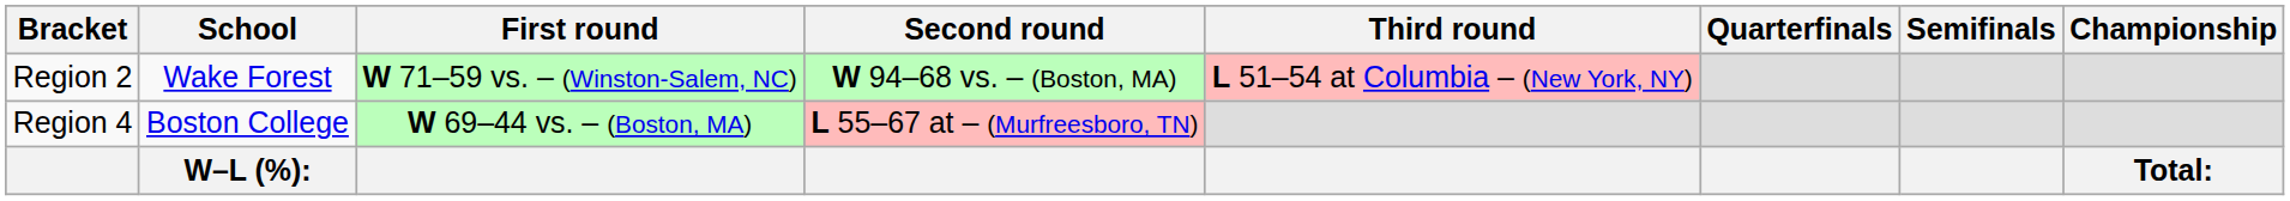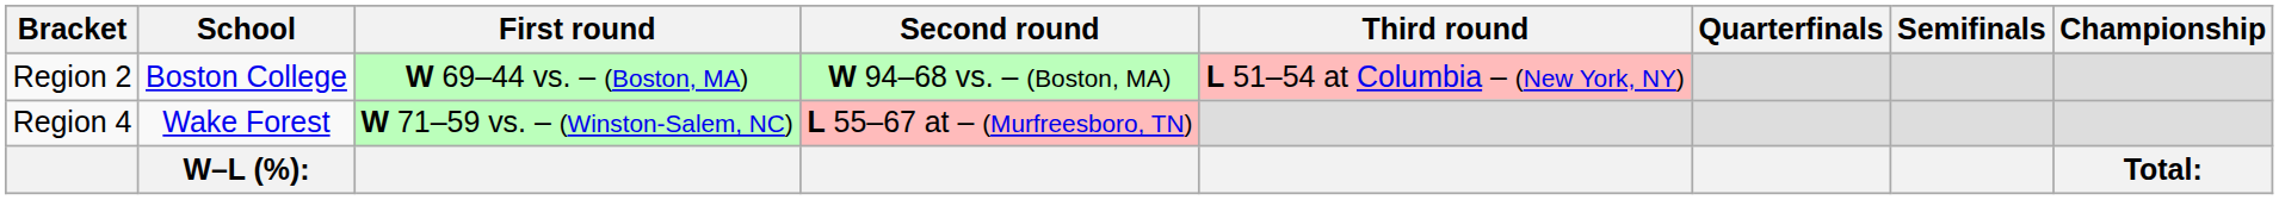 <table class="sortable wikitable" style="white-space:nowrap; text-align:center; font-size:90%;">
 <tr>
 <th>Bracket</th>
 <th>School</th>
 <th>First round</th>
 <th>Second round</th>
 <th>Third round</th>
 <th>Quarterfinals</th>
 <th>Semifinals</th>
 <th>Championship</th>
 </tr>
 <tr>
 <td>Region 2</td>
-<td><a href='#'>Wake Forest</a></td>
-<td style="background:#bfb;"><strong>W</strong> 71–59 vs.  – <small>(<a href='#'>Winston-Salem, NC</a>)</small></td>
+<td><a href='#'>Boston College</a></td>
+<td style="background:#bfb;"><strong>W</strong> 69–44 vs.  – <small>(<a href='#'>Boston, MA</a>)</small></td>
 <td style="background:#bfb;"><strong>W</strong> 94–68 vs.  – <small>(Boston, MA)</small></td>
 <td style="background:#fbb;"><strong>L</strong> 51–54 at <a href='#'>Columbia</a> – <small>(<a href='#'>New York, NY</a>)</small></td>
 <td style="background:#ddd;"></td>
 <td style="background:#ddd;"></td>
 <td style="background:#ddd;"></td>
 </tr>
 <tr>
 <td>Region 4</td>
-<td><a href='#'>Boston College</a></td>
-<td style="background:#bfb;"><strong>W</strong> 69–44 vs.  – <small>(<a href='#'>Boston, MA</a>)</small></td>
+<td><a href='#'>Wake Forest</a></td>
+<td style="background:#bfb;"><strong>W</strong> 71–59 vs.  – <small>(<a href='#'>Winston-Salem, NC</a>)</small></td>
 <td style="background:#fbb;"><strong>L</strong> 55–67 at  – <small>(<a href='#'>Murfreesboro, TN</a>)</small></td>
 <td style="background:#ddd;"></td>
 <td style="background:#ddd;"></td>
 <td style="background:#ddd;"></td>
 <td style="background:#ddd;"></td>
 </tr>
 <tr>
 <th></th>
 <th>W–L (%):</th>
 <th></th>
 <th></th>
 <th></th>
 <th></th>
 <th></th>
 <th> Total: </th>
 </tr>
 </table>
